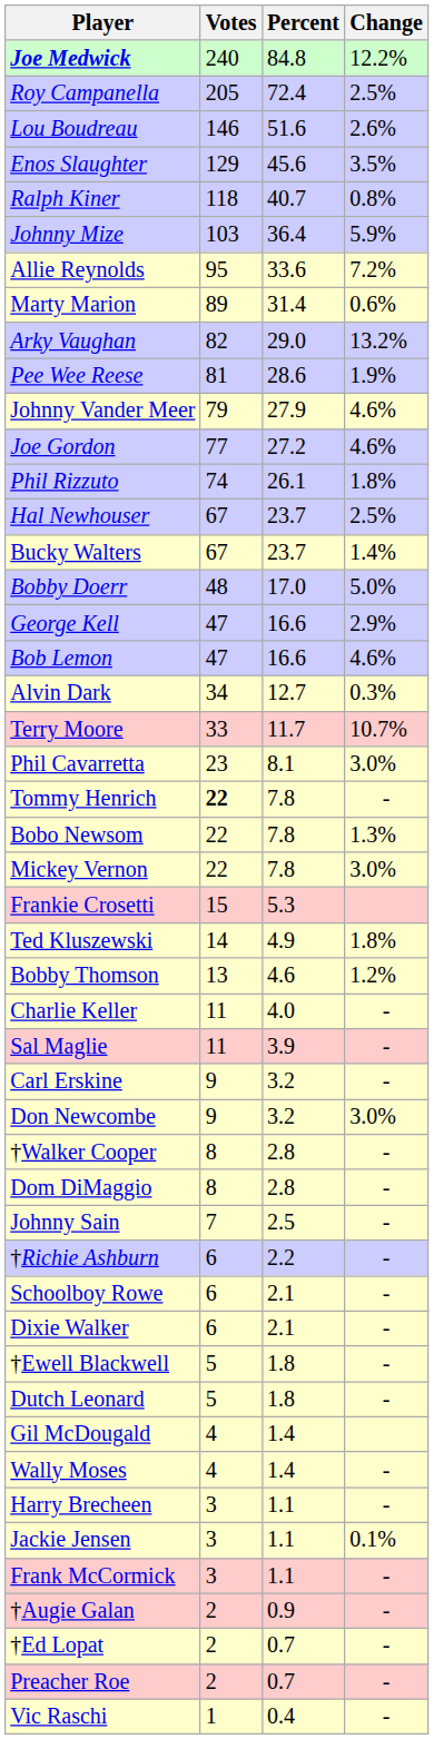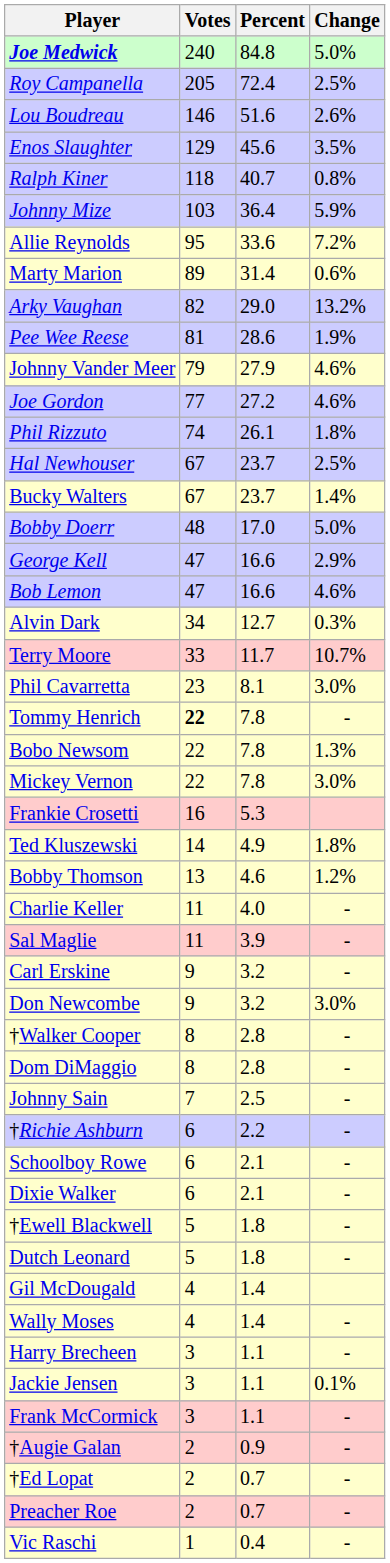 <table class="wikitable">
 <tr>
 <th>Player</th>
 <th>Votes</th>
 <th>Percent</th>
 <th>Change</th>
 </tr>
 <tr bgcolor="#ccffcc">
 <td><strong><em><a href='#'>Joe Medwick</a></em></strong></td>
 <td>240</td>
 <td>84.8</td>
-<td align="left"> 12.2%</td>
+<td align="left"> 5.0%</td>
 </tr>
 <tr bgcolor="#ccccff">
 <td><em><a href='#'>Roy Campanella</a></em></td>
 <td>205</td>
 <td>72.4</td>
 <td align="left"> 2.5%</td>
 </tr>
 <tr bgcolor="#ccccff">
 <td><em><a href='#'>Lou Boudreau</a></em></td>
 <td>146</td>
 <td>51.6</td>
 <td align="left"> 2.6%</td>
 </tr>
 <tr bgcolor="#ccccff">
 <td><em><a href='#'>Enos Slaughter</a></em></td>
 <td>129</td>
 <td>45.6</td>
 <td align="left"> 3.5%</td>
 </tr>
 <tr bgcolor="#ccccff">
 <td><em><a href='#'>Ralph Kiner</a></em></td>
 <td>118</td>
 <td>40.7</td>
 <td align="left"> 0.8%</td>
 </tr>
 <tr bgcolor="#ccccff">
 <td><em><a href='#'>Johnny Mize</a></em></td>
 <td>103</td>
 <td>36.4</td>
 <td align="left"> 5.9%</td>
 </tr>
 <tr bgcolor="#ffffcc">
 <td><a href='#'>Allie Reynolds</a></td>
 <td>95</td>
 <td>33.6</td>
 <td align="left"> 7.2%</td>
 </tr>
 <tr bgcolor="#ffffcc">
 <td><a href='#'>Marty Marion</a></td>
 <td>89</td>
 <td>31.4</td>
 <td align="left"> 0.6%</td>
 </tr>
 <tr bgcolor="#ccccff">
 <td><em><a href='#'>Arky Vaughan</a></em></td>
 <td>82</td>
 <td>29.0</td>
 <td align="left"> 13.2%</td>
 </tr>
 <tr bgcolor="#ccccff">
 <td><em><a href='#'>Pee Wee Reese</a></em></td>
 <td>81</td>
 <td>28.6</td>
 <td align="left"> 1.9%</td>
 </tr>
 <tr bgcolor="#ffffcc">
 <td><a href='#'>Johnny Vander Meer</a></td>
 <td>79</td>
 <td>27.9</td>
 <td align="left"> 4.6%</td>
 </tr>
 <tr bgcolor="#ccccff">
 <td><em><a href='#'>Joe Gordon</a></em></td>
 <td>77</td>
 <td>27.2</td>
 <td align="left"> 4.6%</td>
 </tr>
 <tr bgcolor="#ccccff">
 <td><em><a href='#'>Phil Rizzuto</a></em></td>
 <td>74</td>
 <td>26.1</td>
 <td align="left"> 1.8%</td>
 </tr>
 <tr bgcolor="#ccccff">
 <td><em><a href='#'>Hal Newhouser</a></em></td>
 <td>67</td>
 <td>23.7</td>
 <td align="left"> 2.5%</td>
 </tr>
 <tr bgcolor="#ffffcc">
 <td><a href='#'>Bucky Walters</a></td>
 <td>67</td>
 <td>23.7</td>
 <td align="left"> 1.4%</td>
 </tr>
 <tr bgcolor="#ccccff">
 <td><em><a href='#'>Bobby Doerr</a></em></td>
 <td>48</td>
 <td>17.0</td>
 <td align="left"> 5.0%</td>
 </tr>
 <tr bgcolor="#ccccff">
 <td><em><a href='#'>George Kell</a></em></td>
 <td>47</td>
 <td>16.6</td>
 <td align="left"> 2.9%</td>
 </tr>
 <tr bgcolor="#ccccff">
 <td><em><a href='#'>Bob Lemon</a></em></td>
 <td>47</td>
 <td>16.6</td>
 <td align="left"> 4.6%</td>
 </tr>
 <tr bgcolor="#ffffcc">
 <td><a href='#'>Alvin Dark</a></td>
 <td>34</td>
 <td>12.7</td>
 <td align="left"> 0.3%</td>
 </tr>
 <tr bgcolor="#ffcccc">
 <td><a href='#'>Terry Moore</a></td>
 <td>33</td>
 <td>11.7</td>
 <td align="left"> 10.7%</td>
 </tr>
 <tr bgcolor="#ffffcc">
 <td><a href='#'>Phil Cavarretta</a></td>
 <td>23</td>
 <td>8.1</td>
 <td align="left"> 3.0%</td>
 </tr>
 <tr bgcolor="#ffffcc">
 <td><a href='#'>Tommy Henrich</a></td>
 <td><strong>22</strong></td>
 <td>7.8</td>
 <td align=center>-</td>
 </tr>
 <tr bgcolor="#ffffcc">
 <td><a href='#'>Bobo Newsom</a></td>
 <td>22</td>
 <td>7.8</td>
 <td align="left"> 1.3%</td>
 </tr>
 <tr bgcolor="#ffffcc">
 <td><a href='#'>Mickey Vernon</a></td>
 <td>22</td>
 <td>7.8</td>
 <td align="left"> 3.0%</td>
 </tr>
 <tr bgcolor="#ffcccc">
 <td><a href='#'>Frankie Crosetti</a></td>
-<td>15</td>
+<td>16</td>
 <td>5.3</td>
 <td align=center></td>
 </tr>
 <tr bgcolor="#ffffcc">
 <td><a href='#'>Ted Kluszewski</a></td>
 <td>14</td>
 <td>4.9</td>
 <td align="left"> 1.8%</td>
 </tr>
 <tr bgcolor="#ffffcc">
 <td><a href='#'>Bobby Thomson</a></td>
 <td>13</td>
 <td>4.6</td>
 <td align="left"> 1.2%</td>
 </tr>
 <tr bgcolor="#ffffcc">
 <td><a href='#'>Charlie Keller</a></td>
 <td>11</td>
 <td>4.0</td>
 <td align=center>-</td>
 </tr>
 <tr bgcolor="#ffcccc">
 <td><a href='#'>Sal Maglie</a></td>
 <td>11</td>
 <td>3.9</td>
 <td align=center>-</td>
 </tr>
 <tr bgcolor="#ffffcc">
 <td><a href='#'>Carl Erskine</a></td>
 <td>9</td>
 <td>3.2</td>
 <td align=center>-</td>
 </tr>
 <tr bgcolor="#ffffcc">
 <td><a href='#'>Don Newcombe</a></td>
 <td>9</td>
 <td>3.2</td>
 <td align="left"> 3.0%</td>
 </tr>
 <tr bgcolor="#ffffcc">
 <td>†<a href='#'>Walker Cooper</a></td>
 <td>8</td>
 <td>2.8</td>
 <td align=center>-</td>
 </tr>
 <tr bgcolor="#ffffcc">
 <td><a href='#'>Dom DiMaggio</a></td>
 <td>8</td>
 <td>2.8</td>
 <td align=center>-</td>
 </tr>
 <tr bgcolor="#ffffcc">
 <td><a href='#'>Johnny Sain</a></td>
 <td>7</td>
 <td>2.5</td>
 <td align=center>-</td>
 </tr>
 <tr bgcolor="#ccccff">
 <td>†<em><a href='#'>Richie Ashburn</a></em></td>
 <td>6</td>
 <td>2.2</td>
 <td align=center>-</td>
 </tr>
 <tr bgcolor="#ffffcc">
 <td><a href='#'>Schoolboy Rowe</a></td>
 <td>6</td>
 <td>2.1</td>
 <td align=center>-</td>
 </tr>
 <tr bgcolor="#ffffcc">
 <td><a href='#'>Dixie Walker</a></td>
 <td>6</td>
 <td>2.1</td>
 <td align=center>-</td>
 </tr>
 <tr bgcolor="#ffffcc">
 <td>†<a href='#'>Ewell Blackwell</a></td>
 <td>5</td>
 <td>1.8</td>
 <td align=center>-</td>
 </tr>
 <tr bgcolor="#ffffcc">
 <td><a href='#'>Dutch Leonard</a></td>
 <td>5</td>
 <td>1.8</td>
 <td align=center>-</td>
 </tr>
 <tr bgcolor="#ffffcc">
 <td><a href='#'>Gil McDougald</a></td>
 <td>4</td>
 <td>1.4</td>
 <td align=center></td>
 </tr>
 <tr bgcolor="#ffffcc">
 <td><a href='#'>Wally Moses</a></td>
 <td>4</td>
 <td>1.4</td>
 <td align=center>-</td>
 </tr>
 <tr bgcolor="#ffffcc">
 <td><a href='#'>Harry Brecheen</a></td>
 <td>3</td>
 <td>1.1</td>
 <td align=center>-</td>
 </tr>
 <tr bgcolor="#ffffcc">
 <td><a href='#'>Jackie Jensen</a></td>
 <td>3</td>
 <td>1.1</td>
 <td align="left"> 0.1%</td>
 </tr>
 <tr bgcolor="#ffcccc">
 <td><a href='#'>Frank McCormick</a></td>
 <td>3</td>
 <td>1.1</td>
 <td align=center>-</td>
 </tr>
 <tr bgcolor="#ffcccc">
 <td>†<a href='#'>Augie Galan</a></td>
 <td>2</td>
 <td>0.9</td>
 <td align=center>-</td>
 </tr>
 <tr bgcolor="#ffffcc">
 <td>†<a href='#'>Ed Lopat</a></td>
 <td>2</td>
 <td>0.7</td>
 <td align=center>-</td>
 </tr>
 <tr bgcolor="#ffcccc">
 <td><a href='#'>Preacher Roe</a></td>
 <td>2</td>
 <td>0.7</td>
 <td align=center>-</td>
 </tr>
 <tr bgcolor="#ffffcc">
 <td><a href='#'>Vic Raschi</a></td>
 <td>1</td>
 <td>0.4</td>
 <td align=center>-</td>
 </tr>
 </table>
